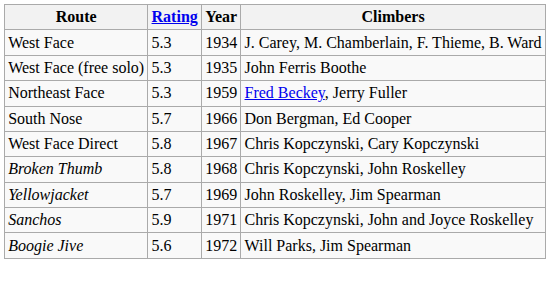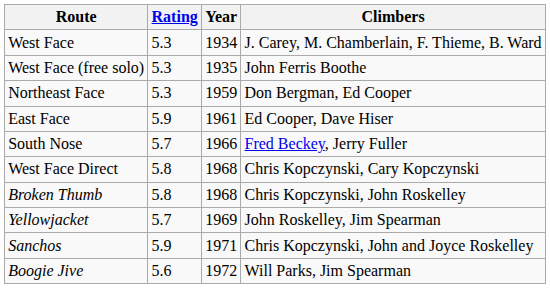 <table class="wikitable">
 <tr>
 <th>Route</th>
 <th><a href='#'>Rating</a></th>
 <th>Year</th>
 <th>Climbers</th>
 </tr>
 <tr>
 <td>West Face</td>
 <td>5.3</td>
 <td>1934</td>
 <td>J. Carey, M. Chamberlain, F. Thieme, B. Ward</td>
 </tr>
 <tr>
 <td>West Face (free solo)</td>
 <td>5.3</td>
 <td>1935</td>
 <td>John Ferris Boothe</td>
 </tr>
 <tr>
 <td>Northeast Face</td>
 <td>5.3</td>
 <td>1959</td>
-<td><a href='#'>Fred Beckey</a>, Jerry Fuller</td>
+<td>Don Bergman, Ed Cooper</td>
+</tr>
+<tr>
+<td>East Face</td>
+<td>5.9</td>
+<td>1961</td>
+<td>Ed Cooper, Dave Hiser</td>
 </tr>
 <tr>
 <td>South Nose</td>
 <td>5.7</td>
 <td>1966</td>
-<td>Don Bergman, Ed Cooper</td>
+<td><a href='#'>Fred Beckey</a>, Jerry Fuller</td>
 </tr>
 <tr>
 <td>West Face Direct</td>
 <td>5.8</td>
-<td>1967</td>
+<td>1968</td>
 <td>Chris Kopczynski, Cary Kopczynski</td>
 </tr>
 <tr>
 <td><em>Broken Thumb</em></td>
 <td>5.8</td>
 <td>1968</td>
 <td>Chris Kopczynski, John Roskelley</td>
 </tr>
 <tr>
 <td><em>Yellowjacket</em></td>
 <td>5.7</td>
 <td>1969</td>
 <td>John Roskelley, Jim Spearman</td>
 </tr>
 <tr>
 <td><em>Sanchos</em></td>
 <td>5.9</td>
 <td>1971</td>
 <td>Chris Kopczynski, John and Joyce Roskelley</td>
 </tr>
 <tr>
 <td><em>Boogie Jive</em></td>
 <td>5.6</td>
 <td>1972</td>
 <td>Will Parks, Jim Spearman</td>
 </tr>
 </table>
